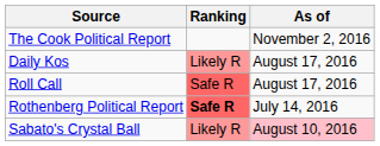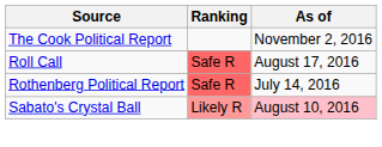 <table class="wikitable">
 <tr>
 <th>Source</th>
 <th>Ranking</th>
 <th>As of</th>
 </tr>
 <tr>
 <td><a href='#'>The Cook Political Report</a></td>
 <td></td>
 <td>November 2, 2016</td>
 </tr>
 <tr>
-<td><a href='#'>Daily Kos</a></td>
-<td style="background:#f99">Likely R</td>
-<td>August 17, 2016</td>
-</tr>
-<tr>
 <td><a href='#'>Roll Call</a></td>
 <td style="background:#f66">Safe R</td>
 <td>August 17, 2016</td>
 </tr>
 <tr>
 <td><a href='#'>Rothenberg Political Report</a></td>
-<td style="background:#f66"><strong>Safe R</strong></td>
+<td style="background:#f66">Safe R</td>
 <td>July 14, 2016</td>
 </tr>
 <tr>
 <td><a href='#'>Sabato's Crystal Ball</a></td>
 <td style="background:#f99">Likely R</td>
 <td style="background: pink;">August 10, 2016</td>
 </tr>
 </table>
